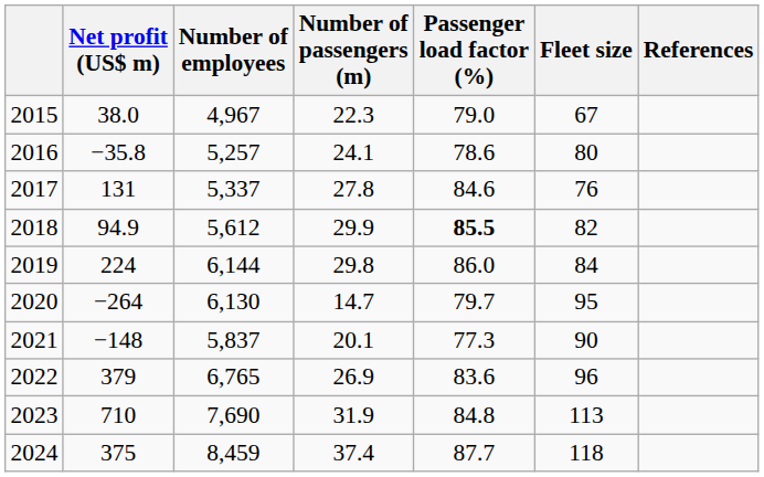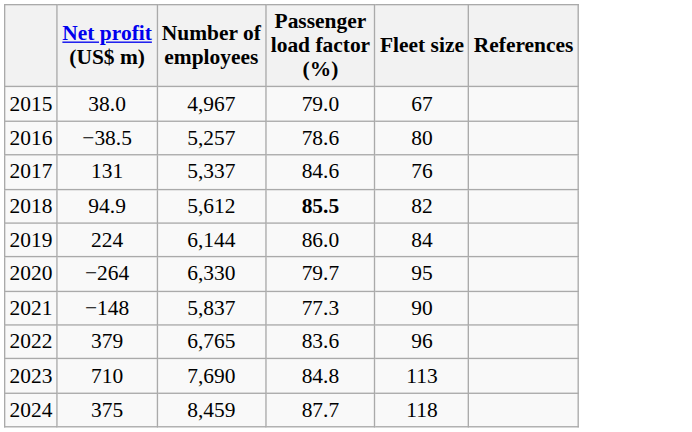 <table class="wikitable" style="text-align:center;">
 <tr>
 <th></th>
 <th><a href='#'>Net profit</a><br>(US$ m)</th>
 <th>Number of<br>employees</th>
-<th>Number of<br>passengers<br>(m)</th>
 <th>Passenger<br>load factor<br>(%)</th>
 <th>Fleet size</th>
 <th>References</th>
 </tr>
 <tr>
 <td style="text-align:left;">2015</td>
 <td>38.0</td>
 <td>4,967</td>
-<td>22.3</td>
 <td>79.0</td>
 <td>67</td>
 <td></td>
 </tr>
 <tr>
 <td style="text-align:left;">2016</td>
-<td><span>−35.8</span></td>
+<td><span>−38.5</span></td>
 <td>5,257</td>
-<td>24.1</td>
 <td>78.6</td>
 <td>80</td>
 <td></td>
 </tr>
 <tr>
 <td style="text-align:left;">2017</td>
 <td>131</td>
 <td>5,337</td>
-<td>27.8</td>
 <td>84.6</td>
 <td>76</td>
 <td></td>
 </tr>
 <tr>
 <td style="text-align:left;">2018</td>
 <td>94.9</td>
 <td>5,612</td>
-<td>29.9</td>
 <td><strong>85.5</strong></td>
 <td>82</td>
 <td></td>
 </tr>
 <tr>
 <td style="text-align:left;">2019</td>
 <td>224</td>
 <td>6,144</td>
-<td>29.8</td>
 <td>86.0</td>
 <td>84</td>
 <td></td>
 </tr>
 <tr>
 <td style="text-align:left;">2020</td>
 <td><span>−264</span></td>
-<td>6,130</td>
-<td>14.7</td>
+<td>6,330</td>
 <td>79.7</td>
 <td>95</td>
 <td></td>
 </tr>
 <tr>
 <td>2021</td>
 <td><span>−148</span></td>
 <td>5,837</td>
-<td>20.1</td>
 <td>77.3</td>
 <td>90</td>
 <td></td>
 </tr>
 <tr>
 <td>2022</td>
 <td>379</td>
 <td>6,765</td>
-<td>26.9</td>
 <td>83.6</td>
 <td>96</td>
 <td></td>
 </tr>
 <tr>
 <td>2023</td>
 <td>710</td>
 <td>7,690</td>
-<td>31.9</td>
 <td>84.8</td>
 <td>113</td>
 <td></td>
 </tr>
 <tr>
 <td>2024</td>
 <td>375</td>
 <td>8,459</td>
-<td>37.4</td>
 <td>87.7</td>
 <td>118</td>
 <td></td>
 </tr>
 </table>
